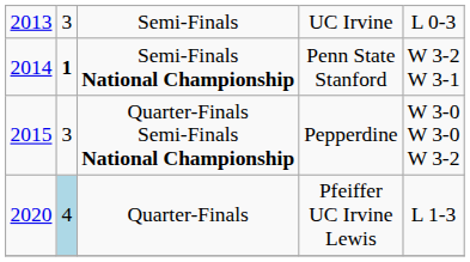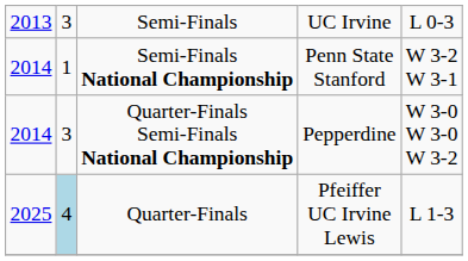 <table class="wikitable">
 <tr style="text-align:center;">
 <td><a href='#'>2013</a></td>
 <td>3</td>
 <td>Semi-Finals</td>
 <td>UC Irvine</td>
 <td>L 0-3</td>
 </tr>
 <tr style="text-align:center;">
 <td><a href='#'>2014</a></td>
-<td><strong>1</strong></td>
+<td>1</td>
 <td>Semi-Finals<br><strong>National Championship</strong></td>
 <td>Penn State<br>Stanford</td>
 <td>W 3-2<br> W 3-1</td>
 </tr>
 <tr style="text-align:center;">
-<td><a href='#'>2015</a></td>
+<td><a href='#'>2014</a></td>
 <td>3</td>
 <td>Quarter-Finals<br> Semi-Finals<br><strong>National Championship</strong></td>
 <td>Pepperdine</td>
 <td>W 3-0<br> W 3-0<br> W 3-2</td>
 </tr>
 <tr style="text-align:center;">
-<td><a href='#'>2020</a></td>
+<td><a href='#'>2025</a></td>
 <td style="background: lightblue;">4</td>
 <td>Quarter-Finals</td>
 <td>Pfeiffer<br>UC Irvine<br>Lewis</td>
 <td>L 1-3</td>
 </tr>
 <tr style="text-align:center;">
 </tr>
 </table>
